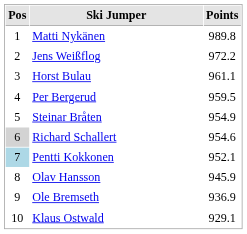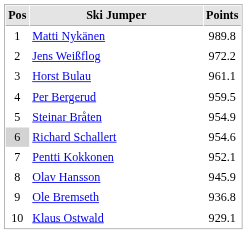 <table cellspacing="1" cellpadding="3" style="border:1px solid #AAAAAA;font-size:90%">
 <tr bgcolor="#E4E4E4">
 <th style="border-bottom:1px solid #AAAAAA" width=10>Pos</th>
 <th style="border-bottom:1px solid #AAAAAA" width=200>Ski Jumper</th>
 <th style="border-bottom:1px solid #AAAAAA" width=20>Points</th>
 </tr>
 <tr align="center">
 <td>1</td>
 <td align="left"> <a href='#'>Matti Nykänen</a></td>
 <td>989.8</td>
 </tr>
 <tr align="center">
 <td>2</td>
 <td align="left"> <a href='#'>Jens Weißflog</a></td>
 <td>972.2</td>
 </tr>
 <tr align="center">
 <td>3</td>
 <td align="left"> <a href='#'>Horst Bulau</a></td>
 <td>961.1</td>
 </tr>
 <tr align="center">
 <td>4</td>
 <td align="left"> <a href='#'>Per Bergerud</a></td>
 <td>959.5</td>
 </tr>
 <tr align="center">
 <td>5</td>
 <td align="left"> <a href='#'>Steinar Bråten</a></td>
 <td>954.9</td>
 </tr>
 <tr align="center">
 <td style="background: lightgrey;">6</td>
 <td align="left"> <a href='#'>Richard Schallert</a></td>
 <td>954.6</td>
 </tr>
 <tr align="center">
-<td style="background: lightblue;">7</td>
+<td>7</td>
 <td align="left"> <a href='#'>Pentti Kokkonen</a></td>
 <td>952.1</td>
 </tr>
 <tr align="center">
 <td>8</td>
 <td align="left"> <a href='#'>Olav Hansson</a></td>
 <td>945.9</td>
 </tr>
 <tr align="center">
 <td>9</td>
 <td align="left"> <a href='#'>Ole Bremseth</a></td>
-<td>936.9</td>
+<td>936.8</td>
 </tr>
 <tr align="center">
 <td>10</td>
 <td align="left"> <a href='#'>Klaus Ostwald</a></td>
 <td>929.1</td>
 </tr>
 </table>
